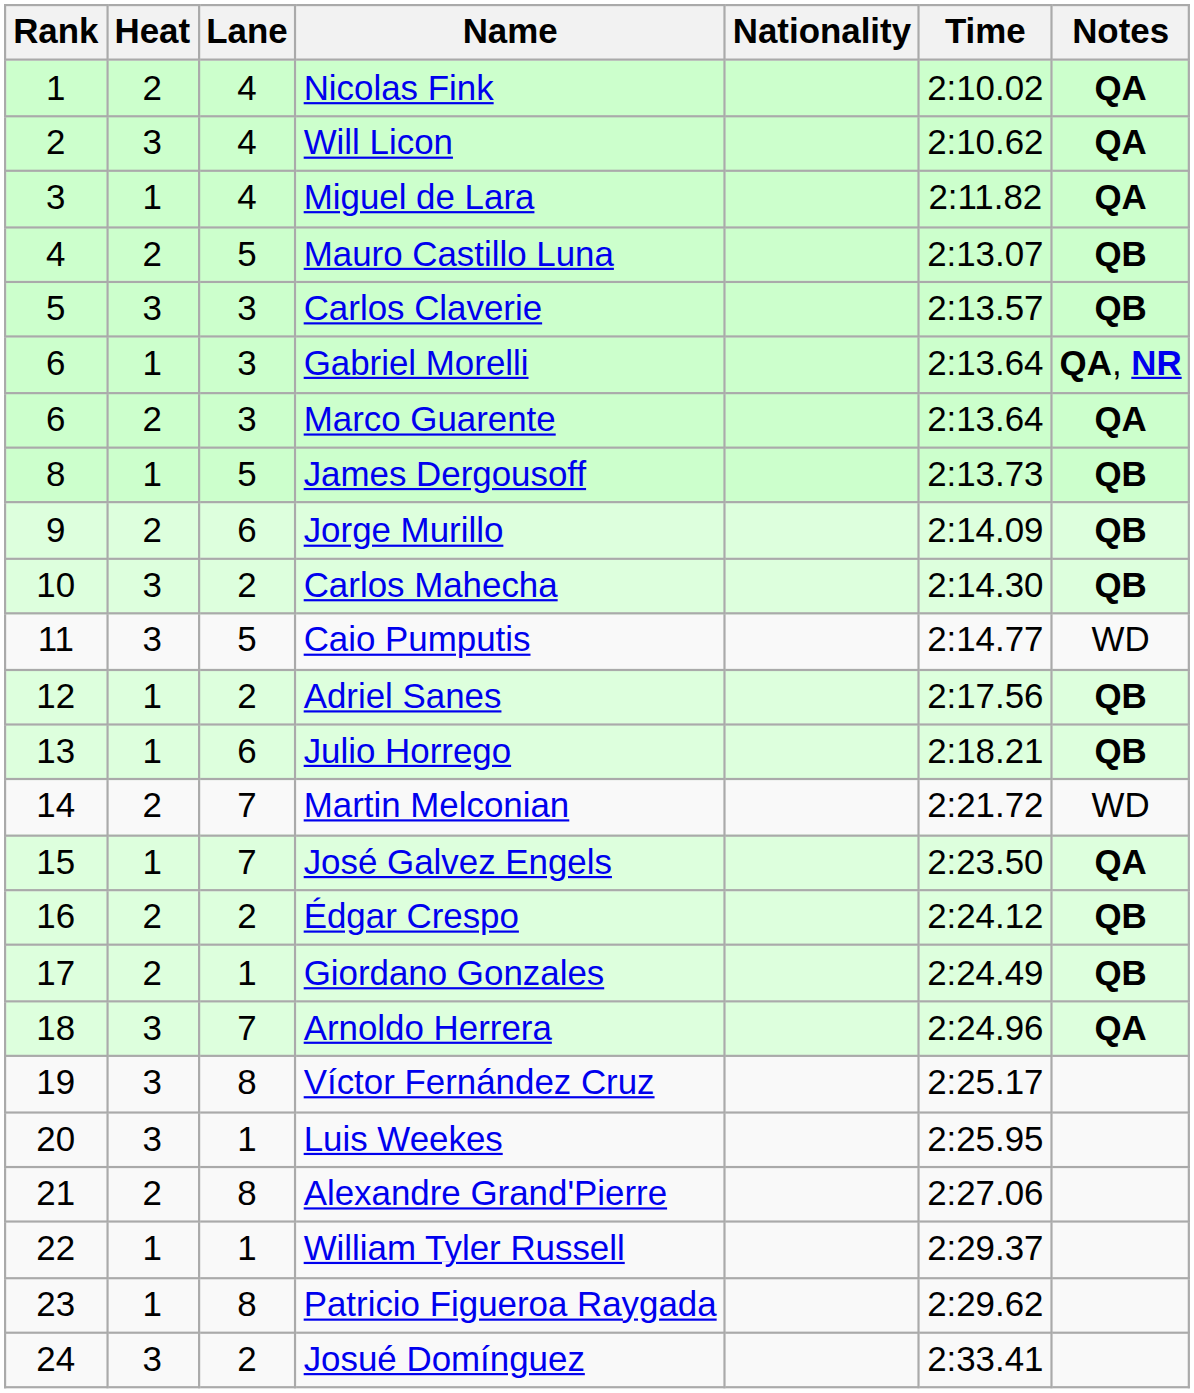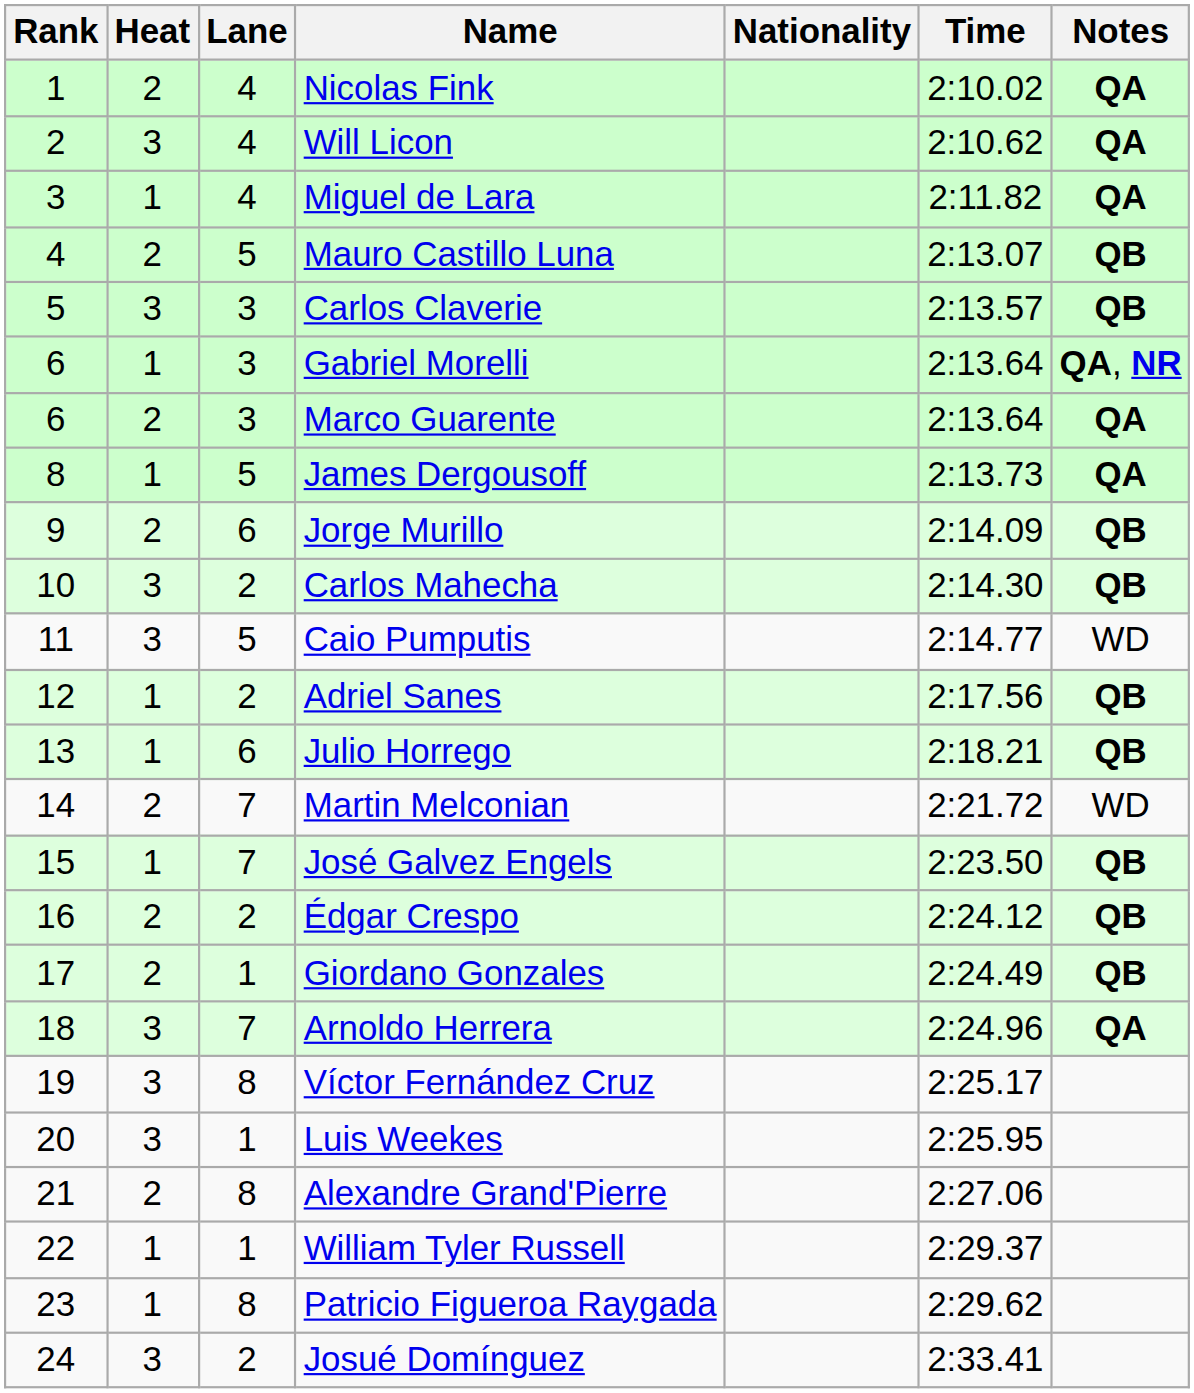 <table class="wikitable sortable" style="text-align:center">
 <tr>
 <th>Rank</th>
 <th>Heat</th>
 <th>Lane</th>
 <th>Name</th>
 <th>Nationality</th>
 <th>Time</th>
 <th>Notes</th>
 </tr>
 <tr bgcolor=ccffcc>
 <td>1</td>
 <td>2</td>
 <td>4</td>
 <td align=left><a href='#'>Nicolas Fink</a></td>
 <td align=left></td>
 <td>2:10.02</td>
 <td><strong>QA</strong></td>
 </tr>
 <tr bgcolor=ccffcc>
 <td>2</td>
 <td>3</td>
 <td>4</td>
 <td align=left><a href='#'>Will Licon</a></td>
 <td align=left></td>
 <td>2:10.62</td>
 <td><strong>QA</strong></td>
 </tr>
 <tr bgcolor=ccffcc>
 <td>3</td>
 <td>1</td>
 <td>4</td>
 <td align=left><a href='#'>Miguel de Lara</a></td>
 <td align=left></td>
 <td>2:11.82</td>
 <td><strong>QA</strong></td>
 </tr>
 <tr bgcolor=ccffcc>
 <td>4</td>
 <td>2</td>
 <td>5</td>
 <td align=left><a href='#'>Mauro Castillo Luna</a></td>
 <td align=left></td>
 <td>2:13.07</td>
 <td><strong>QB</strong></td>
 </tr>
 <tr bgcolor=ccffcc>
 <td>5</td>
 <td>3</td>
 <td>3</td>
 <td align=left><a href='#'>Carlos Claverie</a></td>
 <td align=left></td>
 <td>2:13.57</td>
 <td><strong>QB</strong></td>
 </tr>
 <tr bgcolor=ccffcc>
 <td>6</td>
 <td>1</td>
 <td>3</td>
 <td align=left><a href='#'>Gabriel Morelli</a></td>
 <td align=left></td>
 <td>2:13.64</td>
 <td><strong>QA</strong>, <strong><a href='#'>NR</a></strong></td>
 </tr>
 <tr bgcolor=ccffcc>
 <td>6</td>
 <td>2</td>
 <td>3</td>
 <td align=left><a href='#'>Marco Guarente</a></td>
 <td align=left></td>
 <td>2:13.64</td>
 <td><strong>QA</strong></td>
 </tr>
 <tr bgcolor=ccffcc>
 <td>8</td>
 <td>1</td>
 <td>5</td>
 <td align=left><a href='#'>James Dergousoff</a></td>
 <td align=left></td>
 <td>2:13.73</td>
-<td><strong>QB</strong></td>
+<td><strong>QA</strong></td>
 </tr>
 <tr bgcolor=ddffdd>
 <td>9</td>
 <td>2</td>
 <td>6</td>
 <td align=left><a href='#'>Jorge Murillo</a></td>
 <td align=left></td>
 <td>2:14.09</td>
 <td><strong>QB</strong></td>
 </tr>
 <tr bgcolor=ddffdd>
 <td>10</td>
 <td>3</td>
 <td>2</td>
 <td align=left><a href='#'>Carlos Mahecha</a></td>
 <td align=left></td>
 <td>2:14.30</td>
 <td><strong>QB</strong></td>
 </tr>
 <tr>
 <td>11</td>
 <td>3</td>
 <td>5</td>
 <td align=left><a href='#'>Caio Pumputis</a></td>
 <td align=left></td>
 <td>2:14.77</td>
 <td>WD</td>
 </tr>
 <tr bgcolor=ddffdd>
 <td>12</td>
 <td>1</td>
 <td>2</td>
 <td align=left><a href='#'>Adriel Sanes</a></td>
 <td align=left></td>
 <td>2:17.56</td>
 <td><strong>QB</strong></td>
 </tr>
 <tr bgcolor=ddffdd>
 <td>13</td>
 <td>1</td>
 <td>6</td>
 <td align=left><a href='#'>Julio Horrego</a></td>
 <td align=left></td>
 <td>2:18.21</td>
 <td><strong>QB</strong></td>
 </tr>
 <tr>
 <td>14</td>
 <td>2</td>
 <td>7</td>
 <td align=left><a href='#'>Martin Melconian</a></td>
 <td align=left></td>
 <td>2:21.72</td>
 <td>WD</td>
 </tr>
 <tr bgcolor=ddffdd>
 <td>15</td>
 <td>1</td>
 <td>7</td>
 <td align=left><a href='#'>José Galvez Engels</a></td>
 <td align=left></td>
 <td>2:23.50</td>
-<td><strong>QA</strong></td>
+<td><strong>QB</strong></td>
 </tr>
 <tr bgcolor=ddffdd>
 <td>16</td>
 <td>2</td>
 <td>2</td>
 <td align=left><a href='#'>Édgar Crespo</a></td>
 <td align=left></td>
 <td>2:24.12</td>
 <td><strong>QB</strong></td>
 </tr>
 <tr bgcolor=ddffdd>
 <td>17</td>
 <td>2</td>
 <td>1</td>
 <td align=left><a href='#'>Giordano Gonzales</a></td>
 <td align=left></td>
 <td>2:24.49</td>
 <td><strong>QB</strong></td>
 </tr>
 <tr bgcolor=ddffdd>
 <td>18</td>
 <td>3</td>
 <td>7</td>
 <td align=left><a href='#'>Arnoldo Herrera</a></td>
 <td align=left></td>
 <td>2:24.96</td>
 <td><strong>QA</strong></td>
 </tr>
 <tr>
 <td>19</td>
 <td>3</td>
 <td>8</td>
 <td align=left><a href='#'>Víctor Fernández Cruz</a></td>
 <td align=left></td>
 <td>2:25.17</td>
 <td></td>
 </tr>
 <tr>
 <td>20</td>
 <td>3</td>
 <td>1</td>
 <td align=left><a href='#'>Luis Weekes</a></td>
 <td align=left></td>
 <td>2:25.95</td>
 <td></td>
 </tr>
 <tr>
 <td>21</td>
 <td>2</td>
 <td>8</td>
 <td align=left><a href='#'>Alexandre Grand'Pierre</a></td>
 <td align=left></td>
 <td>2:27.06</td>
 <td></td>
 </tr>
 <tr>
 <td>22</td>
 <td>1</td>
 <td>1</td>
 <td align=left><a href='#'>William Tyler Russell</a></td>
 <td align=left></td>
 <td>2:29.37</td>
 <td></td>
 </tr>
 <tr>
 <td>23</td>
 <td>1</td>
 <td>8</td>
 <td align=left><a href='#'>Patricio Figueroa Raygada</a></td>
 <td align=left></td>
 <td>2:29.62</td>
 <td></td>
 </tr>
 <tr>
 <td>24</td>
 <td>3</td>
 <td>2</td>
 <td align=left><a href='#'>Josué Domínguez</a></td>
 <td align=left></td>
 <td>2:33.41</td>
 <td></td>
 </tr>
 </table>
